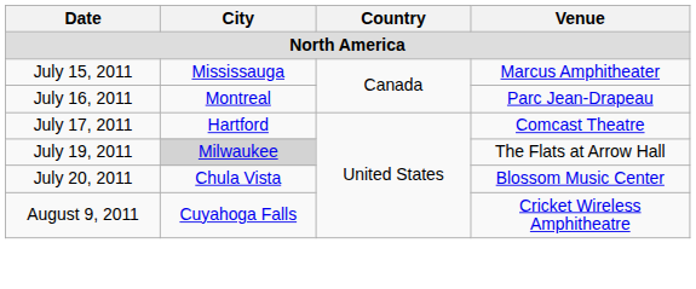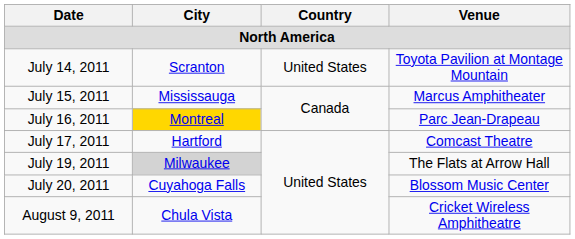 <table class="wikitable" style="text-align:center;">
 <tr>
 <th style="width:140px;">Date</th>
 <th style="width:140px;">City</th>
 <th style="width:140px;">Country</th>
 <th style="width:200px;">Venue</th>
 </tr>
 <tr style="background:#ddd;">
 <td colspan="4"><strong>North America</strong></td>
 </tr>
 <tr>
+<td>July 14, 2011</td>
+<td><a href='#'>Scranton</a></td>
+<td>United States</td>
+<td><a href='#'>Toyota Pavilion at Montage Mountain</a></td>
+</tr>
+<tr>
 <td>July 15, 2011</td>
 <td><a href='#'>Mississauga</a></td>
 <td rowspan="2">Canada</td>
 <td><a href='#'>Marcus Amphitheater</a></td>
 </tr>
 <tr>
 <td>July 16, 2011</td>
-<td><a href='#'>Montreal</a></td>
+<td style="background: gold;"><a href='#'>Montreal</a></td>
 <td><a href='#'>Parc Jean-Drapeau</a></td>
 </tr>
 <tr>
 <td>July 17, 2011</td>
 <td><a href='#'>Hartford</a></td>
 <td rowspan="4">United States</td>
 <td><a href='#'>Comcast Theatre</a></td>
 </tr>
 <tr>
 <td>July 19, 2011</td>
 <td style="background: lightgrey;"><a href='#'>Milwaukee</a></td>
 <td>The Flats at Arrow Hall</td>
 </tr>
 <tr>
 <td>July 20, 2011</td>
-<td><a href='#'>Chula Vista</a></td>
+<td><a href='#'>Cuyahoga Falls</a></td>
 <td><a href='#'>Blossom Music Center</a></td>
 </tr>
 <tr>
 <td>August 9, 2011</td>
-<td><a href='#'>Cuyahoga Falls</a></td>
+<td><a href='#'>Chula Vista</a></td>
 <td><a href='#'>Cricket Wireless Amphitheatre</a></td>
 </tr>
 </table>
